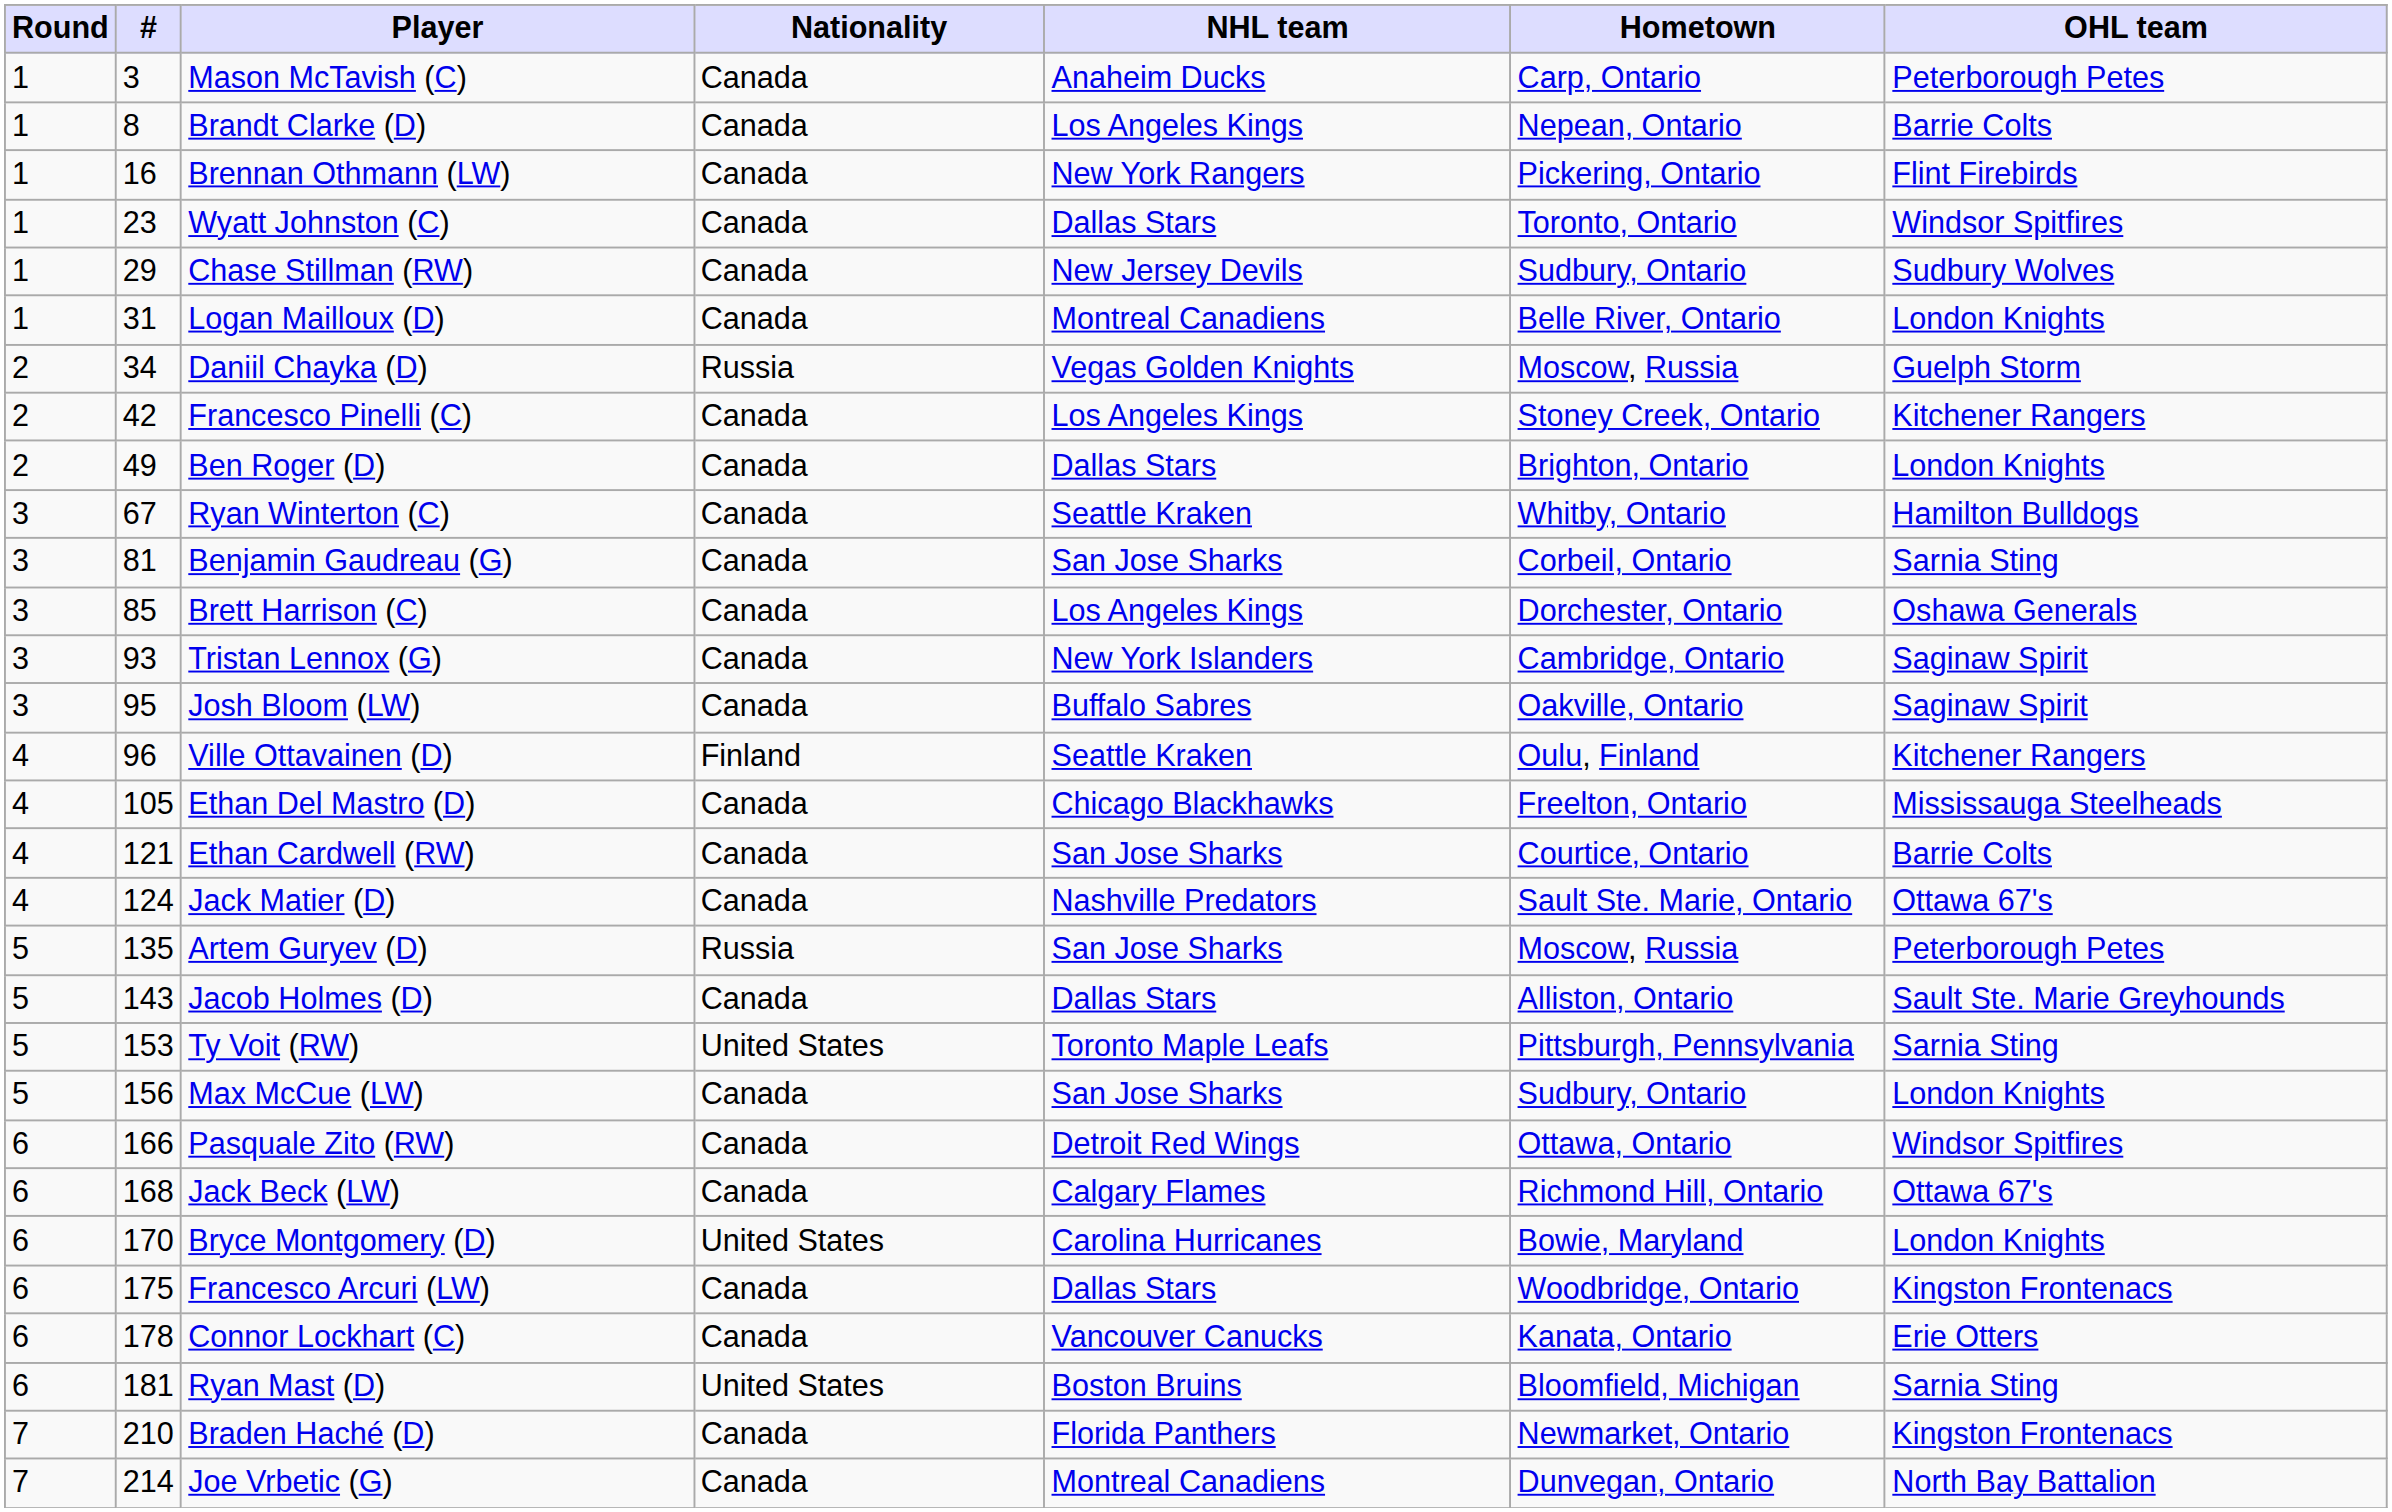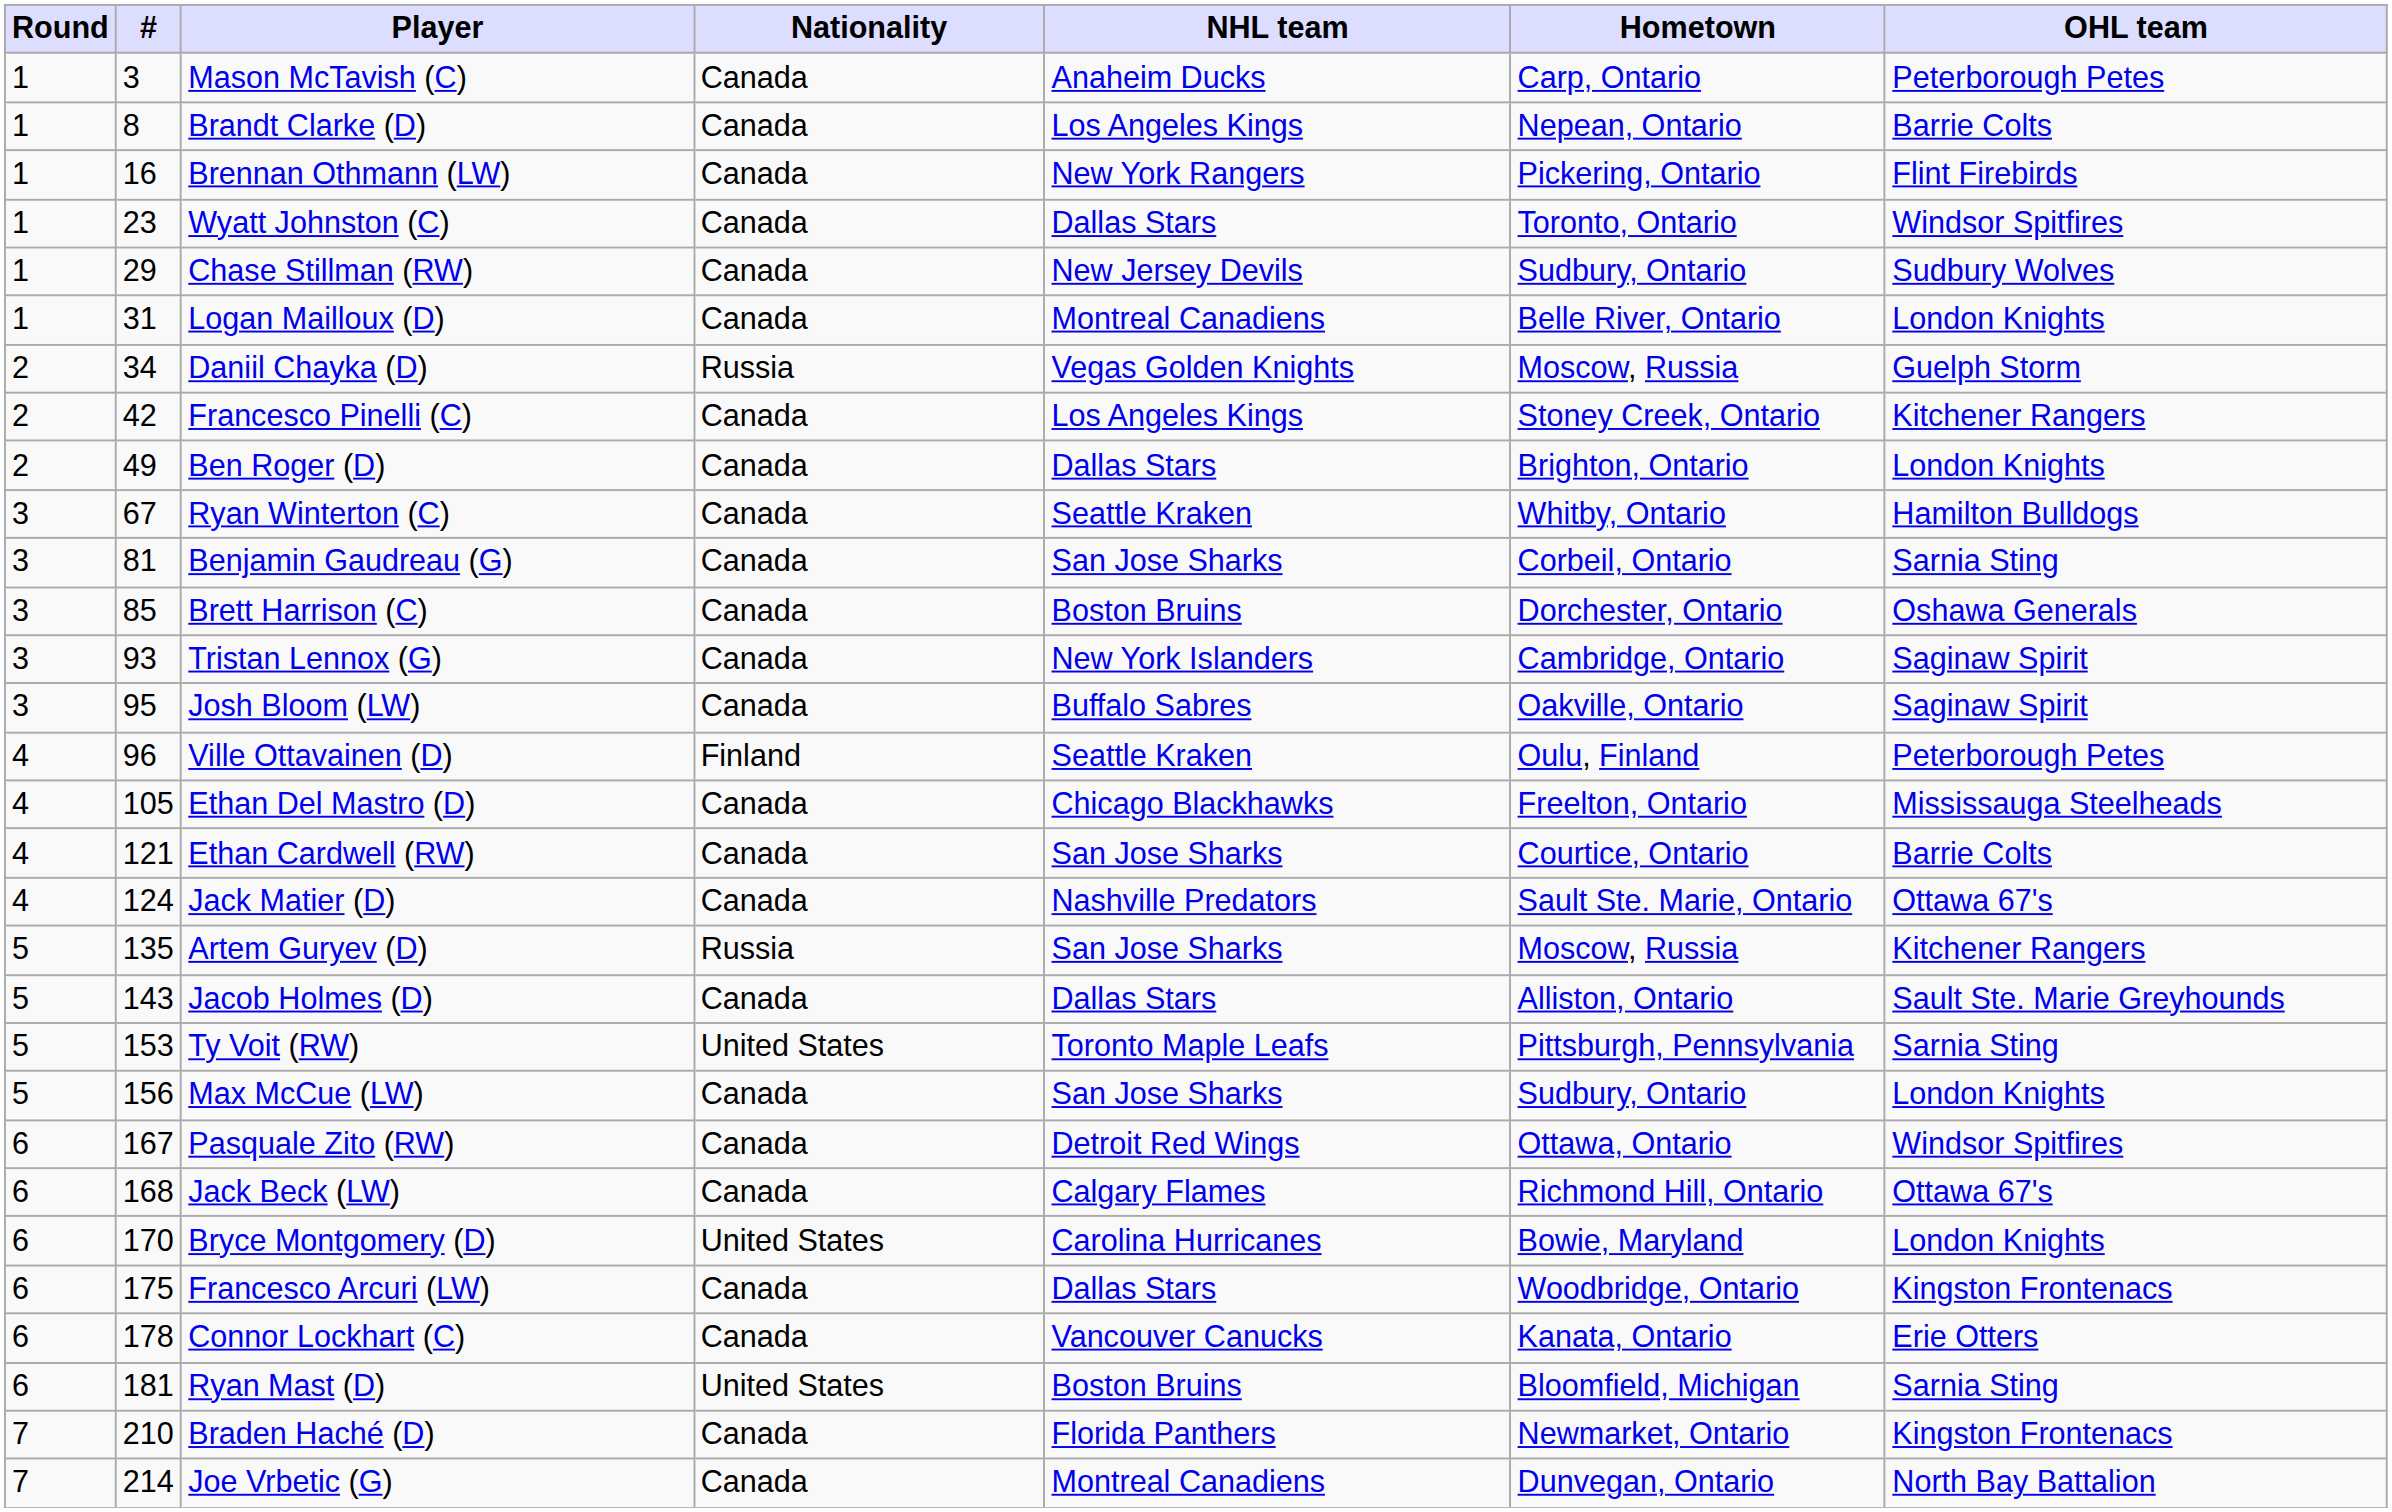 <table class="wikitable">
 <tr>
 <th style="background:#ddf; width:2.75%;">Round</th>
 <th style="background:#ddf; width:2.75%;">#</th>
 <th style="background:#ddf; width:22.0%;">Player</th>
 <th style="background:#ddf; width:15.0%;">Nationality</th>
 <th style="background:#ddf; width:20.0%;">NHL team</th>
 <th style="background:#ddf; width:16.0%;">Hometown</th>
 <th style="background:#ddf; width:100.0%;">OHL team</th>
 </tr>
 <tr>
 <td>1</td>
 <td>3</td>
 <td><a href='#'>Mason McTavish</a> (<a href='#'>C</a>)</td>
 <td> Canada</td>
 <td><a href='#'>Anaheim Ducks</a></td>
 <td><a href='#'>Carp, Ontario</a></td>
 <td><a href='#'>Peterborough Petes</a></td>
 </tr>
 <tr>
 <td>1</td>
 <td>8</td>
 <td><a href='#'>Brandt Clarke</a> (<a href='#'>D</a>)</td>
 <td> Canada</td>
 <td><a href='#'>Los Angeles Kings</a></td>
 <td><a href='#'>Nepean, Ontario</a></td>
 <td><a href='#'>Barrie Colts</a></td>
 </tr>
 <tr>
 <td>1</td>
 <td>16</td>
 <td><a href='#'>Brennan Othmann</a> (<a href='#'>LW</a>)</td>
 <td> Canada</td>
 <td><a href='#'>New York Rangers</a></td>
 <td><a href='#'>Pickering, Ontario</a></td>
 <td><a href='#'>Flint Firebirds</a></td>
 </tr>
 <tr>
 <td>1</td>
 <td>23</td>
 <td><a href='#'>Wyatt Johnston</a> (<a href='#'>C</a>)</td>
 <td> Canada</td>
 <td><a href='#'>Dallas Stars</a></td>
 <td><a href='#'>Toronto, Ontario</a></td>
 <td><a href='#'>Windsor Spitfires</a></td>
 </tr>
 <tr>
 <td>1</td>
 <td>29</td>
 <td><a href='#'>Chase Stillman</a> (<a href='#'>RW</a>)</td>
 <td> Canada</td>
 <td><a href='#'>New Jersey Devils</a></td>
 <td><a href='#'>Sudbury, Ontario</a></td>
 <td><a href='#'>Sudbury Wolves</a></td>
 </tr>
 <tr>
 <td>1</td>
 <td>31</td>
 <td><a href='#'>Logan Mailloux</a> (<a href='#'>D</a>)</td>
 <td> Canada</td>
 <td><a href='#'>Montreal Canadiens</a></td>
 <td><a href='#'>Belle River, Ontario</a></td>
 <td><a href='#'>London Knights</a></td>
 </tr>
 <tr>
 <td>2</td>
 <td>34</td>
 <td><a href='#'>Daniil Chayka</a> (<a href='#'>D</a>)</td>
 <td> Russia</td>
 <td><a href='#'>Vegas Golden Knights</a></td>
 <td><a href='#'>Moscow</a>, <a href='#'>Russia</a></td>
 <td><a href='#'>Guelph Storm</a></td>
 </tr>
 <tr>
 <td>2</td>
 <td>42</td>
 <td><a href='#'>Francesco Pinelli</a> (<a href='#'>C</a>)</td>
 <td> Canada</td>
 <td><a href='#'>Los Angeles Kings</a></td>
 <td><a href='#'>Stoney Creek, Ontario</a></td>
 <td><a href='#'>Kitchener Rangers</a></td>
 </tr>
 <tr>
 <td>2</td>
 <td>49</td>
 <td><a href='#'>Ben Roger</a> (<a href='#'>D</a>)</td>
 <td> Canada</td>
 <td><a href='#'>Dallas Stars</a></td>
 <td><a href='#'>Brighton, Ontario</a></td>
 <td><a href='#'>London Knights</a></td>
 </tr>
 <tr>
 <td>3</td>
 <td>67</td>
 <td><a href='#'>Ryan Winterton</a> (<a href='#'>C</a>)</td>
 <td> Canada</td>
 <td><a href='#'>Seattle Kraken</a></td>
 <td><a href='#'>Whitby, Ontario</a></td>
 <td><a href='#'>Hamilton Bulldogs</a></td>
 </tr>
 <tr>
 <td>3</td>
 <td>81</td>
 <td><a href='#'>Benjamin Gaudreau</a> (<a href='#'>G</a>)</td>
 <td> Canada</td>
 <td><a href='#'>San Jose Sharks</a></td>
 <td><a href='#'>Corbeil, Ontario</a></td>
 <td><a href='#'>Sarnia Sting</a></td>
 </tr>
 <tr>
 <td>3</td>
 <td>85</td>
 <td><a href='#'>Brett Harrison</a> (<a href='#'>C</a>)</td>
 <td> Canada</td>
-<td><a href='#'>Los Angeles Kings</a></td>
+<td><a href='#'>Boston Bruins</a></td>
 <td><a href='#'>Dorchester, Ontario</a></td>
 <td><a href='#'>Oshawa Generals</a></td>
 </tr>
 <tr>
 <td>3</td>
 <td>93</td>
 <td><a href='#'>Tristan Lennox</a> (<a href='#'>G</a>)</td>
 <td> Canada</td>
 <td><a href='#'>New York Islanders</a></td>
 <td><a href='#'>Cambridge, Ontario</a></td>
 <td><a href='#'>Saginaw Spirit</a></td>
 </tr>
 <tr>
 <td>3</td>
 <td>95</td>
 <td><a href='#'>Josh Bloom</a> (<a href='#'>LW</a>)</td>
 <td> Canada</td>
 <td><a href='#'>Buffalo Sabres</a></td>
 <td><a href='#'>Oakville, Ontario</a></td>
 <td><a href='#'>Saginaw Spirit</a></td>
 </tr>
 <tr>
 <td>4</td>
 <td>96</td>
 <td><a href='#'>Ville Ottavainen</a> (<a href='#'>D</a>)</td>
 <td> Finland</td>
 <td><a href='#'>Seattle Kraken</a></td>
 <td><a href='#'>Oulu</a>, <a href='#'>Finland</a></td>
-<td><a href='#'>Kitchener Rangers</a></td>
+<td><a href='#'>Peterborough Petes</a></td>
 </tr>
 <tr>
 <td>4</td>
 <td>105</td>
 <td><a href='#'>Ethan Del Mastro</a> (<a href='#'>D</a>)</td>
 <td> Canada</td>
 <td><a href='#'>Chicago Blackhawks</a></td>
 <td><a href='#'>Freelton, Ontario</a></td>
 <td><a href='#'>Mississauga Steelheads</a></td>
 </tr>
 <tr>
 <td>4</td>
 <td>121</td>
 <td><a href='#'>Ethan Cardwell</a> (<a href='#'>RW</a>)</td>
 <td> Canada</td>
 <td><a href='#'>San Jose Sharks</a></td>
 <td><a href='#'>Courtice, Ontario</a></td>
 <td><a href='#'>Barrie Colts</a></td>
 </tr>
 <tr>
 <td>4</td>
 <td>124</td>
 <td><a href='#'>Jack Matier</a> (<a href='#'>D</a>)</td>
 <td> Canada</td>
 <td><a href='#'>Nashville Predators</a></td>
 <td><a href='#'>Sault Ste. Marie, Ontario</a></td>
 <td><a href='#'>Ottawa 67's</a></td>
 </tr>
 <tr>
 <td>5</td>
 <td>135</td>
 <td><a href='#'>Artem Guryev</a> (<a href='#'>D</a>)</td>
 <td> Russia</td>
 <td><a href='#'>San Jose Sharks</a></td>
 <td><a href='#'>Moscow</a>, <a href='#'>Russia</a></td>
-<td><a href='#'>Peterborough Petes</a></td>
+<td><a href='#'>Kitchener Rangers</a></td>
 </tr>
 <tr>
 <td>5</td>
 <td>143</td>
 <td><a href='#'>Jacob Holmes</a> (<a href='#'>D</a>)</td>
 <td> Canada</td>
 <td><a href='#'>Dallas Stars</a></td>
 <td><a href='#'>Alliston, Ontario</a></td>
 <td><a href='#'>Sault Ste. Marie Greyhounds</a></td>
 </tr>
 <tr>
 <td>5</td>
 <td>153</td>
 <td><a href='#'>Ty Voit</a> (<a href='#'>RW</a>)</td>
 <td> United States</td>
 <td><a href='#'>Toronto Maple Leafs</a></td>
 <td><a href='#'>Pittsburgh, Pennsylvania</a></td>
 <td><a href='#'>Sarnia Sting</a></td>
 </tr>
 <tr>
 <td>5</td>
 <td>156</td>
 <td><a href='#'>Max McCue</a> (<a href='#'>LW</a>)</td>
 <td> Canada</td>
 <td><a href='#'>San Jose Sharks</a></td>
 <td><a href='#'>Sudbury, Ontario</a></td>
 <td><a href='#'>London Knights</a></td>
 </tr>
 <tr>
 <td>6</td>
-<td>166</td>
+<td>167</td>
 <td><a href='#'>Pasquale Zito</a> (<a href='#'>RW</a>)</td>
 <td> Canada</td>
 <td><a href='#'>Detroit Red Wings</a></td>
 <td><a href='#'>Ottawa, Ontario</a></td>
 <td><a href='#'>Windsor Spitfires</a></td>
 </tr>
 <tr>
 <td>6</td>
 <td>168</td>
 <td><a href='#'>Jack Beck</a> (<a href='#'>LW</a>)</td>
 <td> Canada</td>
 <td><a href='#'>Calgary Flames</a></td>
 <td><a href='#'>Richmond Hill, Ontario</a></td>
 <td><a href='#'>Ottawa 67's</a></td>
 </tr>
 <tr>
 <td>6</td>
 <td>170</td>
 <td><a href='#'>Bryce Montgomery</a> (<a href='#'>D</a>)</td>
 <td> United States</td>
 <td><a href='#'>Carolina Hurricanes</a></td>
 <td><a href='#'>Bowie, Maryland</a></td>
 <td><a href='#'>London Knights</a></td>
 </tr>
 <tr>
 <td>6</td>
 <td>175</td>
 <td><a href='#'>Francesco Arcuri</a> (<a href='#'>LW</a>)</td>
 <td> Canada</td>
 <td><a href='#'>Dallas Stars</a></td>
 <td><a href='#'>Woodbridge, Ontario</a></td>
 <td><a href='#'>Kingston Frontenacs</a></td>
 </tr>
 <tr>
 <td>6</td>
 <td>178</td>
 <td><a href='#'>Connor Lockhart</a> (<a href='#'>C</a>)</td>
 <td> Canada</td>
 <td><a href='#'>Vancouver Canucks</a></td>
 <td><a href='#'>Kanata, Ontario</a></td>
 <td><a href='#'>Erie Otters</a></td>
 </tr>
 <tr>
 <td>6</td>
 <td>181</td>
 <td><a href='#'>Ryan Mast</a> (<a href='#'>D</a>)</td>
 <td> United States</td>
 <td><a href='#'>Boston Bruins</a></td>
 <td><a href='#'>Bloomfield, Michigan</a></td>
 <td><a href='#'>Sarnia Sting</a></td>
 </tr>
 <tr>
 <td>7</td>
 <td>210</td>
 <td><a href='#'>Braden Haché</a> (<a href='#'>D</a>)</td>
 <td> Canada</td>
 <td><a href='#'>Florida Panthers</a></td>
 <td><a href='#'>Newmarket, Ontario</a></td>
 <td><a href='#'>Kingston Frontenacs</a></td>
 </tr>
 <tr>
 <td>7</td>
 <td>214</td>
 <td><a href='#'>Joe Vrbetic</a> (<a href='#'>G</a>)</td>
 <td> Canada</td>
 <td><a href='#'>Montreal Canadiens</a></td>
 <td><a href='#'>Dunvegan, Ontario</a></td>
 <td><a href='#'>North Bay Battalion</a></td>
 </tr>
 </table>
